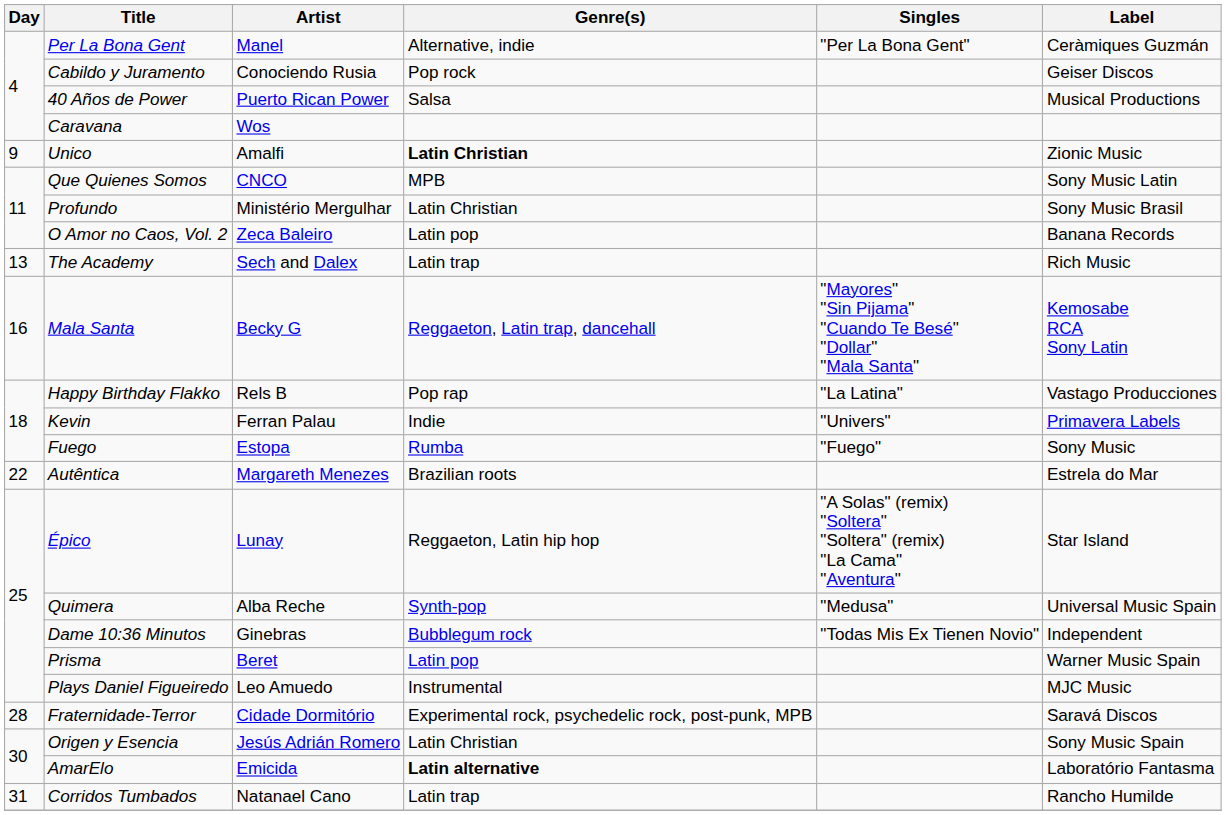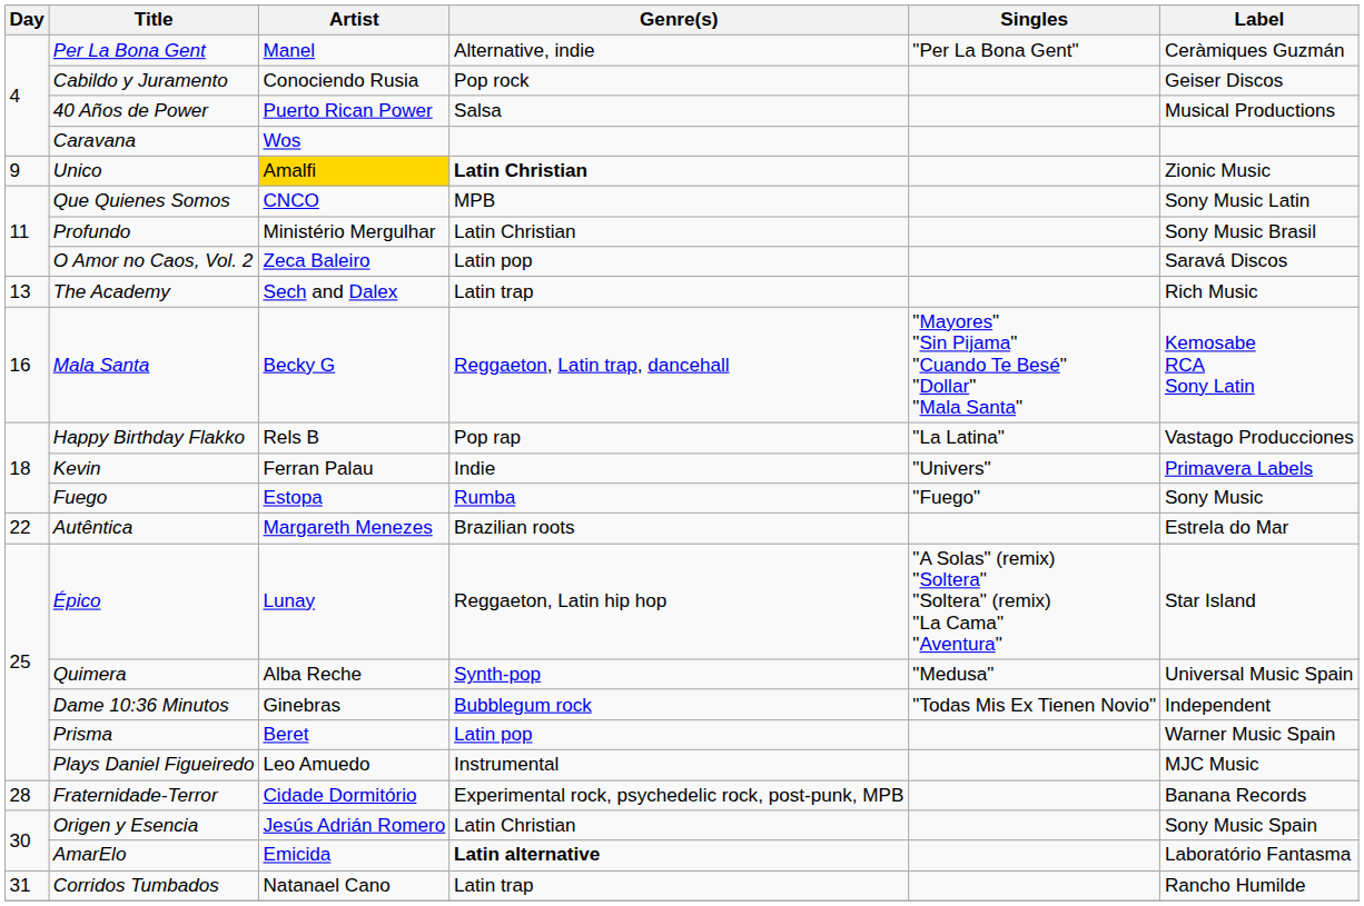 <table class="wikitable sortable" style="text-align: left;">
 <tr>
 <th>Day</th>
 <th>Title</th>
 <th>Artist</th>
 <th>Genre(s)</th>
 <th>Singles</th>
 <th>Label</th>
 </tr>
 <tr>
 <td rowspan="4">4</td>
 <td><em><a href='#'>Per La Bona Gent</a></em></td>
 <td><a href='#'>Manel</a></td>
 <td>Alternative, indie</td>
 <td>"Per La Bona Gent"</td>
 <td>Ceràmiques Guzmán</td>
 </tr>
 <tr>
 <td><em>Cabildo y Juramento</em></td>
 <td>Conociendo Rusia</td>
 <td>Pop rock</td>
 <td></td>
 <td>Geiser Discos</td>
 </tr>
 <tr>
 <td><em>40 Años de Power</em></td>
 <td><a href='#'>Puerto Rican Power</a></td>
 <td>Salsa</td>
 <td></td>
 <td>Musical Productions</td>
 </tr>
 <tr>
 <td><em>Caravana</em></td>
 <td><a href='#'>Wos</a></td>
 <td></td>
 <td></td>
 <td></td>
 </tr>
 <tr>
 <td>9</td>
 <td><em>Unico</em></td>
-<td>Amalfi</td>
+<td style="background: gold;">Amalfi</td>
 <td><strong>Latin Christian</strong></td>
 <td></td>
 <td>Zionic Music</td>
 </tr>
 <tr>
 <td rowspan="3">11</td>
 <td><em>Que Quienes Somos</em></td>
 <td><a href='#'>CNCO</a></td>
 <td>MPB</td>
 <td></td>
 <td>Sony Music Latin</td>
 </tr>
 <tr>
 <td><em>Profundo</em></td>
 <td>Ministério Mergulhar</td>
 <td>Latin Christian</td>
 <td></td>
 <td>Sony Music Brasil</td>
 </tr>
 <tr>
 <td><em>O Amor no Caos, Vol. 2</em></td>
 <td><a href='#'>Zeca Baleiro</a></td>
 <td>Latin pop</td>
 <td></td>
-<td>Banana Records</td>
+<td>Saravá Discos</td>
 </tr>
 <tr>
 <td>13</td>
 <td><em>The Academy</em></td>
 <td><a href='#'>Sech</a> and <a href='#'>Dalex</a></td>
 <td>Latin trap</td>
 <td></td>
 <td>Rich Music</td>
 </tr>
 <tr>
 <td>16</td>
 <td><em><a href='#'>Mala Santa</a></em></td>
 <td><a href='#'>Becky G</a></td>
 <td><a href='#'>Reggaeton</a>, <a href='#'>Latin trap</a>, <a href='#'>dancehall</a></td>
 <td>"<a href='#'>Mayores</a>"<br>"<a href='#'>Sin Pijama</a>"<br>"<a href='#'>Cuando Te Besé</a>"<br>"<a href='#'>Dollar</a>"<br>"<a href='#'>Mala Santa</a>"</td>
 <td><a href='#'>Kemosabe</a><br><a href='#'>RCA</a><br><a href='#'>Sony Latin</a></td>
 </tr>
 <tr>
 <td rowspan="3">18</td>
 <td><em>Happy Birthday Flakko</em></td>
 <td>Rels B</td>
 <td>Pop rap</td>
 <td>"La Latina"</td>
 <td>Vastago Producciones</td>
 </tr>
 <tr>
 <td><em>Kevin</em></td>
 <td>Ferran Palau</td>
 <td>Indie</td>
 <td>"Univers"</td>
 <td><a href='#'>Primavera Labels</a></td>
 </tr>
 <tr>
 <td><em>Fuego</em></td>
 <td><a href='#'>Estopa</a></td>
 <td><a href='#'>Rumba</a></td>
 <td>"Fuego"</td>
 <td>Sony Music</td>
 </tr>
 <tr>
 <td>22</td>
 <td><em>Autêntica</em></td>
 <td><a href='#'>Margareth Menezes</a></td>
 <td>Brazilian roots</td>
 <td></td>
 <td>Estrela do Mar</td>
 </tr>
 <tr>
 <td rowspan="5">25</td>
 <td><em><a href='#'>Épico</a></em></td>
 <td><a href='#'>Lunay</a></td>
 <td>Reggaeton, Latin hip hop</td>
 <td>"A Solas" (remix)<br>"<a href='#'>Soltera</a>"<br>"Soltera" (remix)<br>"La Cama"<br>"<a href='#'>Aventura</a>"</td>
 <td>Star Island</td>
 </tr>
 <tr>
 <td><em>Quimera</em></td>
 <td>Alba Reche</td>
 <td><a href='#'>Synth-pop</a></td>
 <td>"Medusa"</td>
 <td>Universal Music Spain</td>
 </tr>
 <tr>
 <td><em>Dame 10:36 Minutos</em></td>
 <td>Ginebras</td>
 <td><a href='#'>Bubblegum rock</a></td>
 <td>"Todas Mis Ex Tienen Novio"</td>
 <td>Independent</td>
 </tr>
 <tr>
 <td><em>Prisma</em></td>
 <td><a href='#'>Beret</a></td>
 <td><a href='#'>Latin pop</a></td>
 <td></td>
 <td>Warner Music Spain</td>
 </tr>
 <tr>
 <td><em>Plays Daniel Figueiredo</em></td>
 <td>Leo Amuedo</td>
 <td>Instrumental</td>
 <td></td>
 <td>MJC Music</td>
 </tr>
 <tr>
 <td>28</td>
 <td><em>Fraternidade-Terror</em></td>
 <td><a href='#'>Cidade Dormitório</a></td>
 <td>Experimental rock, psychedelic rock, post-punk, MPB</td>
 <td></td>
-<td>Saravá Discos</td>
+<td>Banana Records</td>
 </tr>
 <tr>
 <td rowspan="2">30</td>
 <td><em>Origen y Esencia</em></td>
 <td><a href='#'>Jesús Adrián Romero</a></td>
 <td>Latin Christian</td>
 <td></td>
 <td>Sony Music Spain</td>
 </tr>
 <tr>
 <td><em>AmarElo</em></td>
 <td><a href='#'>Emicida</a></td>
 <td><strong>Latin alternative</strong></td>
 <td></td>
 <td>Laboratório Fantasma</td>
 </tr>
 <tr>
 <td>31</td>
 <td><em>Corridos Tumbados</em></td>
 <td>Natanael Cano</td>
 <td>Latin trap</td>
 <td></td>
 <td>Rancho Humilde</td>
 </tr>
 <tr>
 </tr>
 </table>
